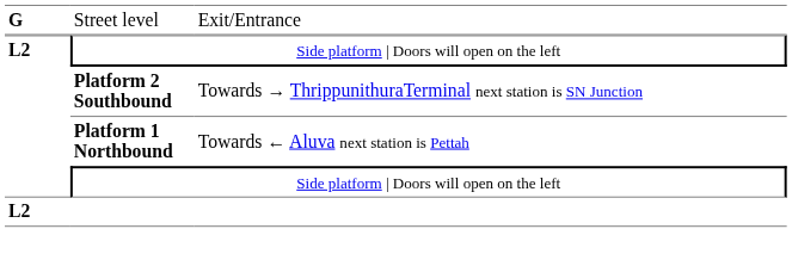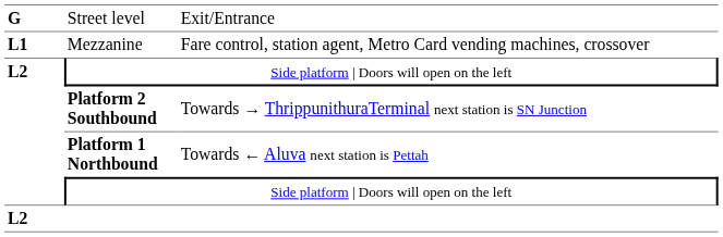 <table table border=0 cellspacing=0 cellpadding=3>
 <tr>
 <td style="border-bottom:solid 1px gray;border-top:solid 1px gray;" width=50 valign=top><strong>G</strong></td>
 <td style="border-top:solid 1px gray;border-bottom:solid 1px gray;" width=100 valign=top>Street level</td>
 <td style="border-top:solid 1px gray;border-bottom:solid 1px gray;" width=500 valign=top>Exit/Entrance</td>
+</tr>
+<tr>
+<td valign=top><strong>L1</strong></td>
+<td valign=top>Mezzanine</td>
+<td valign=top>Fare control, station agent, Metro Card vending machines, crossover<br></td>
 </tr>
 <tr>
 <td style="border-top:solid 1px gray;border-bottom:solid 1px gray;" width=50 rowspan=4 valign=top><strong>L2</strong></td>
 <td style="border-top:solid 1px gray;border-right:solid 2px black;border-left:solid 2px black;border-bottom:solid 2px black;text-align:center;" colspan=2><small><a href='#'>Side platform</a> | Doors will open on the left </small></td>
 </tr>
 <tr>
 <td style="border-bottom:solid 1px gray;" width=100><span><strong>Platform 2</strong><br><strong>Southbound</strong></span></td>
 <td style="border-bottom:solid 1px gray;" width=500>Towards → <a href='#'>ThrippunithuraTerminal</a> <small>next station is <a href='#'>SN Junction</a></small></td>
 </tr>
 <tr>
 <td><span><strong>Platform 1</strong><br><strong>Northbound</strong></span></td>
 <td>Towards ← <a href='#'>Aluva</a> <small>next station is <a href='#'>Pettah</a></small></td>
 </tr>
 <tr>
 <td style="border-top:solid 2px black;border-right:solid 2px black;border-left:solid 2px black;border-bottom:solid 1px gray;" colspan=2  align=center><small><a href='#'>Side platform</a> | Doors will open on the left </small></td>
 </tr>
 <tr>
 <td style="border-bottom:solid 1px gray;" width=50 rowspan=2 valign=top><strong>L2</strong></td>
 <td style="border-bottom:solid 1px gray;" width=100></td>
 <td style="border-bottom:solid 1px gray;" width=500></td>
 </tr>
 <tr>
 </tr>
 </table>
